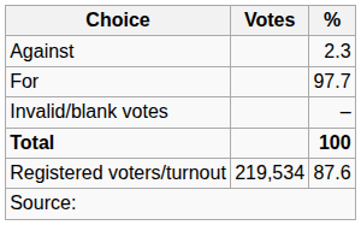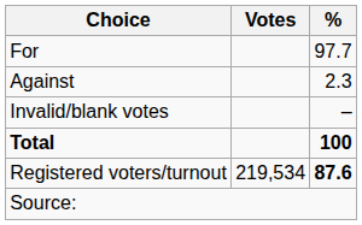 <table class=wikitable style=text-align:right>
 <tr>
 <th>Choice</th>
 <th>Votes</th>
 <th>%</th>
 </tr>
 <tr>
+<td align=lefT>For</td>
+<td></td>
+<td>97.7</td>
+</tr>
+<tr>
 <td align=left>Against</td>
 <td></td>
 <td>2.3</td>
-</tr>
-<tr>
-<td align=lefT>For</td>
-<td></td>
-<td>97.7</td>
 </tr>
 <tr>
 <td align=left>Invalid/blank votes</td>
 <td></td>
 <td>–</td>
 </tr>
 <tr>
 <td align=left><strong>Total</strong></td>
 <td></td>
 <td><strong>100</strong></td>
 </tr>
 <tr>
 <td align=left>Registered voters/turnout</td>
 <td>219,534</td>
-<td>87.6</td>
+<td><strong>87.6</strong></td>
 </tr>
 <tr>
 <td align=left colspan=3>Source: </td>
 </tr>
 </table>
